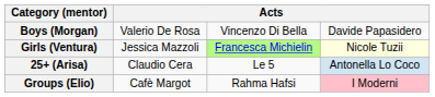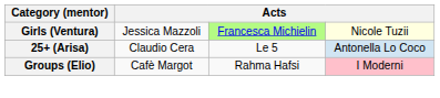 <table class="wikitable" style="text-align:center">
 <tr>
 <th spope="col" width="150">Category (mentor)</th>
 <th scope="col" colspan="3" width="450">Acts</th>
-</tr>
-<tr>
-<th scope="col">Boys (Morgan)</th>
-<td>Valerio De Rosa</td>
-<td>Vincenzo Di Bella</td>
-<td>Davide Papasidero</td>
 </tr>
 <tr>
 <th scope="col">Girls (Ventura)</th>
 <td>Jessica Mazzoli</td>
 <td style="background:#B4FB84;"><a href='#'>Francesca Michielin</a></td>
 <td style="background: lightyellow;">Nicole Tuzii</td>
 </tr>
 <tr>
 <th scope="col">25+ (Arisa)</th>
 <td>Claudio Cera</td>
 <td>Le 5</td>
 <td style="background:#D1E5F3;">Antonella Lo Coco</td>
 </tr>
 <tr>
 <th scope="col">Groups (Elio)</th>
 <td>Cafè Margot</td>
 <td>Rahma Hafsi</td>
 <td style="background:pink;">I Moderni</td>
 </tr>
 </table>
